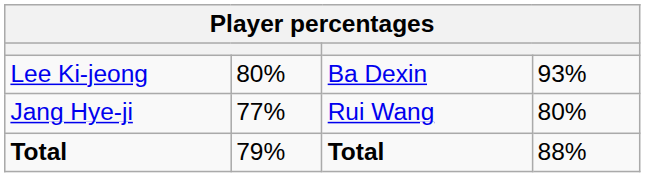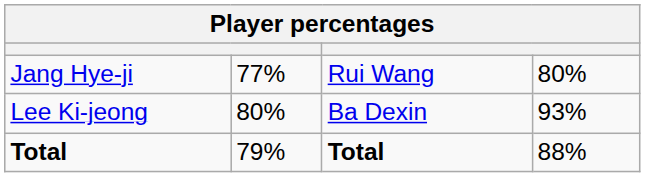 <table class="wikitable">
 <tr>
 <th colspan=4 width=400>Player percentages</th>
 </tr>
 <tr>
 <th colspan=2 width=200 style="white-space:nowrap;"></th>
 <th colspan=2 width=200 style="white-space:nowrap;"></th>
 </tr>
 <tr>
+<td><a href='#'>Jang Hye-ji</a></td>
+<td>77%</td>
+<td><a href='#'>Rui Wang</a></td>
+<td>80%</td>
+</tr>
+<tr>
 <td><a href='#'>Lee Ki-jeong</a></td>
 <td>80%</td>
 <td><a href='#'>Ba Dexin</a></td>
 <td>93%</td>
-</tr>
-<tr>
-<td><a href='#'>Jang Hye-ji</a></td>
-<td>77%</td>
-<td><a href='#'>Rui Wang</a></td>
-<td>80%</td>
 </tr>
 <tr>
 <td><strong>Total</strong></td>
 <td>79%</td>
 <td><strong>Total</strong></td>
 <td>88%</td>
 </tr>
 </table>
